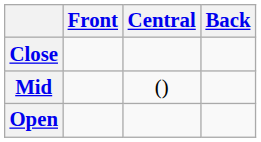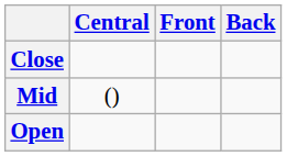 <table class="wikitable">
 <tr>
 <th></th>
+<th><a href='#'>Central</a></th>
 <th><a href='#'>Front</a></th>
-<th><a href='#'>Central</a></th>
 <th><a href='#'>Back</a></th>
 </tr>
 <tr align="center">
 <th><a href='#'>Close</a></th>
+<td></td>
 <td> </td>
-<td></td>
 <td> </td>
 </tr>
 <tr align="center">
 <th><a href='#'>Mid</a></th>
+<td>()</td>
 <td> </td>
-<td>()</td>
 <td> </td>
 </tr>
 <tr align="center">
 <th><a href='#'>Open</a></th>
+<td> </td>
 <td></td>
-<td> </td>
 <td></td>
 </tr>
 </table>
